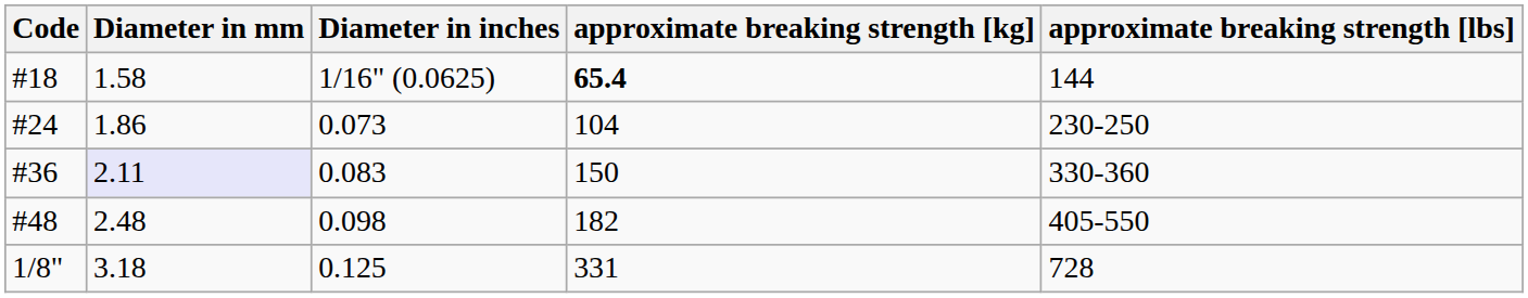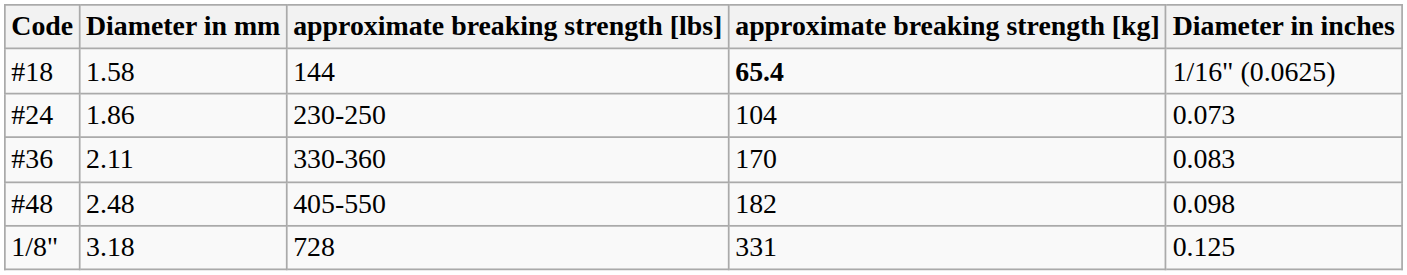 <table class="wikitable">
 <tr>
 <th>Code</th>
 <th>Diameter in mm</th>
+<th>approximate breaking strength [lbs]</th>
+<th>approximate breaking strength [kg]</th>
 <th>Diameter in inches</th>
-<th>approximate breaking strength [kg]</th>
-<th>approximate breaking strength [lbs]</th>
 </tr>
 <tr>
 <td>#18</td>
 <td>1.58</td>
+<td>144</td>
+<td><strong>65.4</strong></td>
 <td>1/16" (0.0625)</td>
-<td><strong>65.4</strong></td>
-<td>144</td>
 </tr>
 <tr>
 <td>#24</td>
 <td>1.86</td>
+<td>230-250</td>
+<td>104</td>
 <td>0.073</td>
-<td>104</td>
-<td>230-250</td>
 </tr>
 <tr>
 <td>#36</td>
-<td style="background: lavender;">2.11</td>
+<td>2.11</td>
+<td>330-360</td>
+<td>170</td>
 <td>0.083</td>
-<td>150</td>
-<td>330-360</td>
 </tr>
 <tr>
 <td>#48</td>
 <td>2.48</td>
+<td>405-550</td>
+<td>182</td>
 <td>0.098</td>
-<td>182</td>
-<td>405-550</td>
 </tr>
 <tr>
 <td>1/8"</td>
 <td>3.18</td>
+<td>728</td>
+<td>331</td>
 <td>0.125</td>
-<td>331</td>
-<td>728</td>
 </tr>
 </table>
